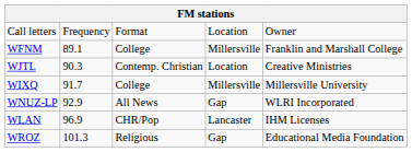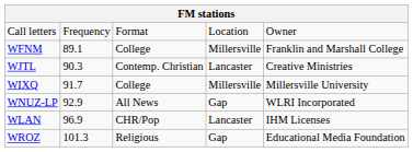 <table class="wikitable">
 <tr>
 <th colspan=5>FM stations</th>
 </tr>
 <tr>
 <td>Call letters</td>
 <td>Frequency</td>
 <td>Format</td>
 <td>Location</td>
 <td>Owner</td>
 </tr>
 <tr>
 <td><a href='#'>WFNM</a></td>
 <td>89.1</td>
 <td>College</td>
 <td>Millersville</td>
 <td>Franklin and Marshall College</td>
 </tr>
 <tr>
 <td><a href='#'>WJTL</a></td>
 <td>90.3</td>
 <td>Contemp. Christian</td>
-<td>Location</td>
+<td>Lancaster</td>
 <td>Creative Ministries</td>
 </tr>
 <tr>
 <td><a href='#'>WIXQ</a></td>
 <td>91.7</td>
 <td>College</td>
 <td>Millersville</td>
 <td>Millersville University</td>
 </tr>
 <tr>
 <td><a href='#'>WNUZ-LP</a></td>
 <td>92.9</td>
 <td>All News</td>
 <td>Gap</td>
 <td>WLRI Incorporated</td>
 </tr>
 <tr>
 <td><a href='#'>WLAN</a></td>
 <td>96.9</td>
 <td>CHR/Pop</td>
 <td>Lancaster</td>
 <td>IHM Licenses</td>
 </tr>
 <tr>
 <td><a href='#'>WROZ</a></td>
 <td>101.3</td>
 <td>Religious</td>
 <td>Gap</td>
 <td>Educational Media Foundation</td>
 </tr>
 </table>
